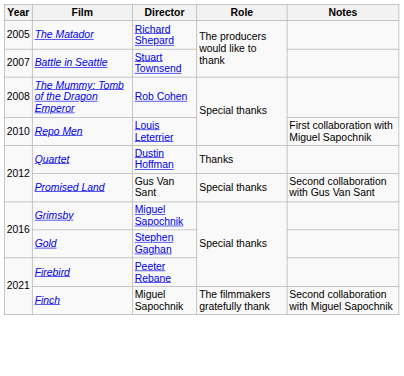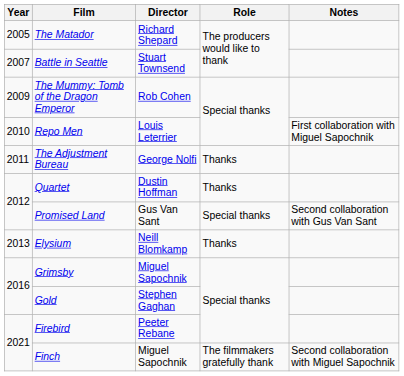 <table class="wikitable">
 <tr>
 <th>Year</th>
 <th>Film</th>
 <th>Director</th>
 <th>Role</th>
 <th>Notes</th>
 </tr>
 <tr>
 <td>2005</td>
 <td><em><a href='#'>The Matador</a></em></td>
 <td><a href='#'>Richard Shepard</a></td>
 <td rowspan=2>The producers would like to thank</td>
 <td></td>
 </tr>
 <tr>
 <td>2007</td>
 <td><em><a href='#'>Battle in Seattle</a></em></td>
 <td><a href='#'>Stuart Townsend</a></td>
 <td></td>
 </tr>
 <tr>
-<td>2008</td>
+<td>2009</td>
 <td><em><a href='#'>The Mummy: Tomb of the Dragon Emperor</a></em></td>
 <td><a href='#'>Rob Cohen</a></td>
 <td rowspan=2>Special thanks</td>
 <td></td>
 </tr>
 <tr>
 <td>2010</td>
 <td><em><a href='#'>Repo Men</a></em></td>
 <td><a href='#'>Louis Leterrier</a></td>
 <td>First collaboration with Miguel Sapochnik</td>
+</tr>
+<tr>
+<td>2011</td>
+<td><em><a href='#'>The Adjustment Bureau</a></em></td>
+<td><a href='#'>George Nolfi</a></td>
+<td>Thanks</td>
+<td></td>
 </tr>
 <tr>
 <td rowspan=2>2012</td>
 <td><em><a href='#'>Quartet</a></em></td>
 <td><a href='#'>Dustin Hoffman</a></td>
 <td>Thanks</td>
 <td></td>
 </tr>
 <tr>
 <td><em><a href='#'>Promised Land</a></em></td>
 <td>Gus Van Sant</td>
 <td>Special thanks</td>
 <td>Second collaboration with Gus Van Sant</td>
+</tr>
+<tr>
+<td>2013</td>
+<td><em><a href='#'>Elysium</a></em></td>
+<td><a href='#'>Neill Blomkamp</a></td>
+<td>Thanks</td>
+<td></td>
 </tr>
 <tr>
 <td rowspan=2>2016</td>
 <td><em><a href='#'>Grimsby</a></em></td>
 <td><a href='#'>Miguel Sapochnik</a></td>
 <td rowspan=3>Special thanks</td>
 <td></td>
 </tr>
 <tr>
 <td><em><a href='#'>Gold</a></em></td>
 <td><a href='#'>Stephen Gaghan</a></td>
 <td></td>
 </tr>
 <tr>
 <td rowspan=2>2021</td>
 <td><em><a href='#'>Firebird</a></em></td>
 <td><a href='#'>Peeter Rebane</a></td>
 <td></td>
 </tr>
 <tr>
 <td><em><a href='#'>Finch</a></em></td>
 <td>Miguel Sapochnik</td>
 <td>The filmmakers gratefully thank</td>
 <td>Second collaboration with Miguel Sapochnik</td>
 </tr>
 </table>
